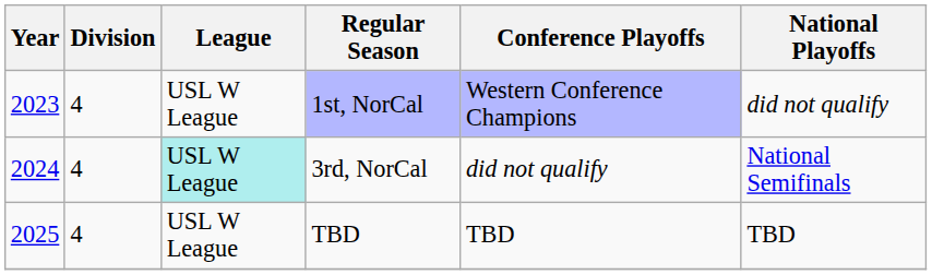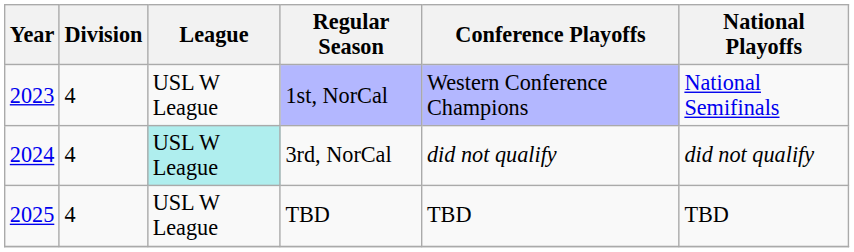 <table class="wikitable">
 <tr>
 <th>Year</th>
 <th>Division</th>
 <th>League</th>
 <th>Regular Season</th>
 <th>Conference Playoffs</th>
 <th>National Playoffs</th>
 </tr>
 <tr>
 <td><a href='#'>2023</a></td>
 <td>4</td>
 <td>USL W League</td>
 <td bgcolor="B3B7FF">1st, NorCal</td>
 <td bgcolor="B3B7FF">Western Conference Champions</td>
-<td><em>did not qualify</em></td>
+<td><a href='#'>National Semifinals</a></td>
 </tr>
 <tr>
 <td><a href='#'>2024</a></td>
 <td>4</td>
 <td style="background: paleturquoise;">USL W League</td>
 <td>3rd, NorCal</td>
 <td><em>did not qualify</em></td>
-<td><a href='#'>National Semifinals</a></td>
+<td><em>did not qualify</em></td>
 </tr>
 <tr>
 <td><a href='#'>2025</a></td>
 <td>4</td>
 <td>USL W League</td>
 <td>TBD</td>
 <td>TBD</td>
 <td>TBD</td>
 </tr>
 <tr>
 </tr>
 </table>
